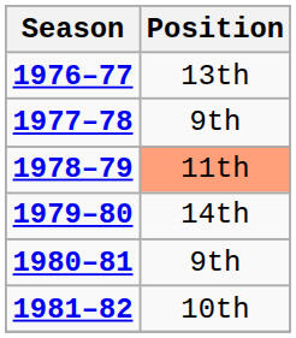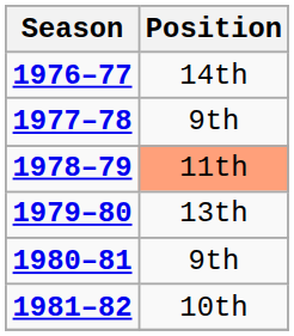 <table class="wikitable" style="text-align:center;">
 <tr>
 <th><strong>Season</strong></th>
 <th><strong>Position</strong></th>
 </tr>
 <tr --->
 <td><strong><a href='#'>1976–77</a></strong></td>
-<td>13th</td>
+<td>14th</td>
 </tr>
 <tr --->
 <td><strong><a href='#'>1977–78</a></strong></td>
 <td>9th</td>
 </tr>
 <tr --->
 <td><strong><a href='#'>1978–79</a></strong></td>
 <td style="background: lightsalmon;">11th</td>
 </tr>
 <tr --->
 <td><strong><a href='#'>1979–80</a></strong></td>
-<td>14th</td>
+<td>13th</td>
 </tr>
 <tr --->
 <td><strong><a href='#'>1980–81</a></strong></td>
 <td>9th</td>
 </tr>
 <tr --->
 <td><strong><a href='#'>1981–82</a></strong></td>
 <td>10th</td>
 </tr>
 <tr --->
 </tr>
 </table>
